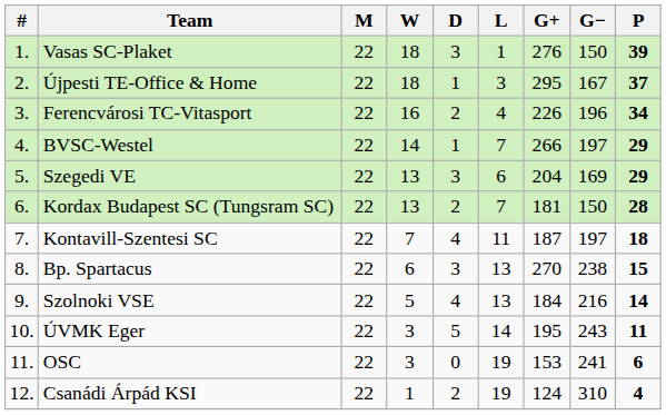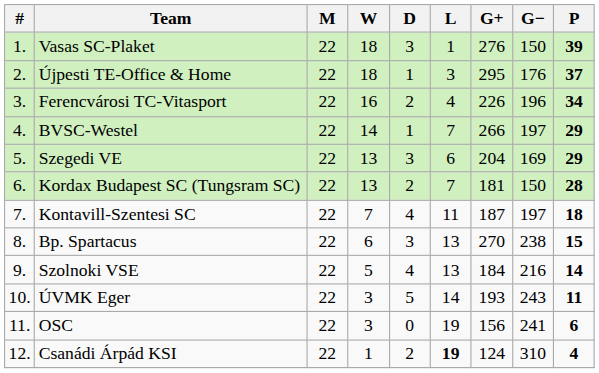 <table class="wikitable" style="text-align: center;">
 <tr>
 <th width="15">#</th>
 <th width="240">Team</th>
 <th width="30">M</th>
 <th width="30">W</th>
 <th width="30">D</th>
 <th width="30">L</th>
 <th width="30">G+</th>
 <th width="30">G−</th>
 <th width="30">P</th>
 </tr>
 <tr style="background: #D0F0C0;">
 <td>1.</td>
 <td align="left">Vasas SC-Plaket</td>
 <td>22</td>
 <td>18</td>
 <td>3</td>
 <td>1</td>
 <td>276</td>
 <td>150</td>
 <td><strong>39</strong></td>
 </tr>
 <tr style="background: #D0F0C0;">
 <td>2.</td>
 <td align="left">Újpesti TE-Office & Home</td>
 <td>22</td>
 <td>18</td>
 <td>1</td>
 <td>3</td>
 <td>295</td>
-<td>167</td>
+<td>176</td>
 <td><strong>37</strong></td>
 </tr>
 <tr style="background: #D0F0C0;">
 <td>3.</td>
 <td align="left">Ferencvárosi TC-Vitasport</td>
 <td>22</td>
 <td>16</td>
 <td>2</td>
 <td>4</td>
 <td>226</td>
 <td>196</td>
 <td><strong>34</strong></td>
 </tr>
 <tr style="background: #D0F0C0;">
 <td>4.</td>
 <td align="left">BVSC-Westel</td>
 <td>22</td>
 <td>14</td>
 <td>1</td>
 <td>7</td>
 <td>266</td>
 <td>197</td>
 <td><strong>29</strong></td>
 </tr>
 <tr style="background: #D0F0C0;">
 <td>5.</td>
 <td align="left">Szegedi VE</td>
 <td>22</td>
 <td>13</td>
 <td>3</td>
 <td>6</td>
 <td>204</td>
 <td>169</td>
 <td><strong>29</strong></td>
 </tr>
 <tr style="background: #D0F0C0;">
 <td>6.</td>
 <td align="left">Kordax Budapest SC (Tungsram SC)</td>
 <td>22</td>
 <td>13</td>
 <td>2</td>
 <td>7</td>
 <td>181</td>
 <td>150</td>
 <td><strong>28</strong></td>
 </tr>
 <tr>
 <td>7.</td>
 <td align="left">Kontavill-Szentesi SC</td>
 <td>22</td>
 <td>7</td>
 <td>4</td>
 <td>11</td>
 <td>187</td>
 <td>197</td>
 <td><strong>18</strong></td>
 </tr>
 <tr>
 <td>8.</td>
 <td align="left">Bp. Spartacus</td>
 <td>22</td>
 <td>6</td>
 <td>3</td>
 <td>13</td>
 <td>270</td>
 <td>238</td>
 <td><strong>15</strong></td>
 </tr>
 <tr>
 <td>9.</td>
 <td align="left">Szolnoki VSE</td>
 <td>22</td>
 <td>5</td>
 <td>4</td>
 <td>13</td>
 <td>184</td>
 <td>216</td>
 <td><strong>14</strong></td>
 </tr>
 <tr>
 <td>10.</td>
 <td align="left">ÚVMK Eger</td>
 <td>22</td>
 <td>3</td>
 <td>5</td>
 <td>14</td>
-<td>195</td>
+<td>193</td>
 <td>243</td>
 <td><strong>11</strong></td>
 </tr>
 <tr>
 <td>11.</td>
 <td align="left">OSC</td>
 <td>22</td>
 <td>3</td>
 <td>0</td>
 <td>19</td>
-<td>153</td>
+<td>156</td>
 <td>241</td>
 <td><strong>6</strong></td>
 </tr>
 <tr>
 <td>12.</td>
 <td align="left">Csanádi Árpád KSI</td>
 <td>22</td>
 <td>1</td>
 <td>2</td>
-<td>19</td>
+<td><strong>19</strong></td>
 <td>124</td>
 <td>310</td>
 <td><strong>4</strong></td>
 </tr>
 <tr>
 </tr>
 </table>
